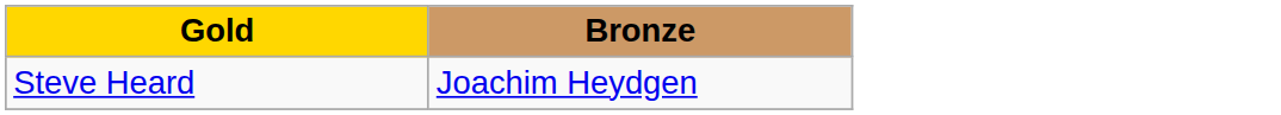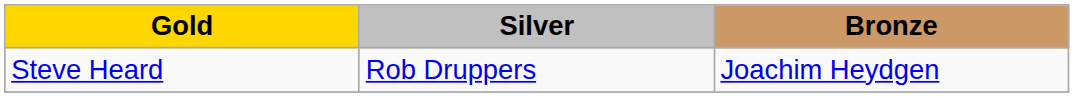 <table class="wikitable" style="text-align:left">
 <tr align="center">
 <td width=200 bgcolor=gold><strong>Gold</strong></td>
+<td width=200 bgcolor=silver><strong>Silver</strong></td>
 <td width=200 bgcolor=CC9966><strong>Bronze</strong></td>
 </tr>
 <tr>
 <td><a href='#'>Steve Heard</a><br><em></em></td>
+<td><a href='#'>Rob Druppers</a><br><em></em></td>
 <td><a href='#'>Joachim Heydgen</a><br><em></em></td>
 </tr>
 </table>
